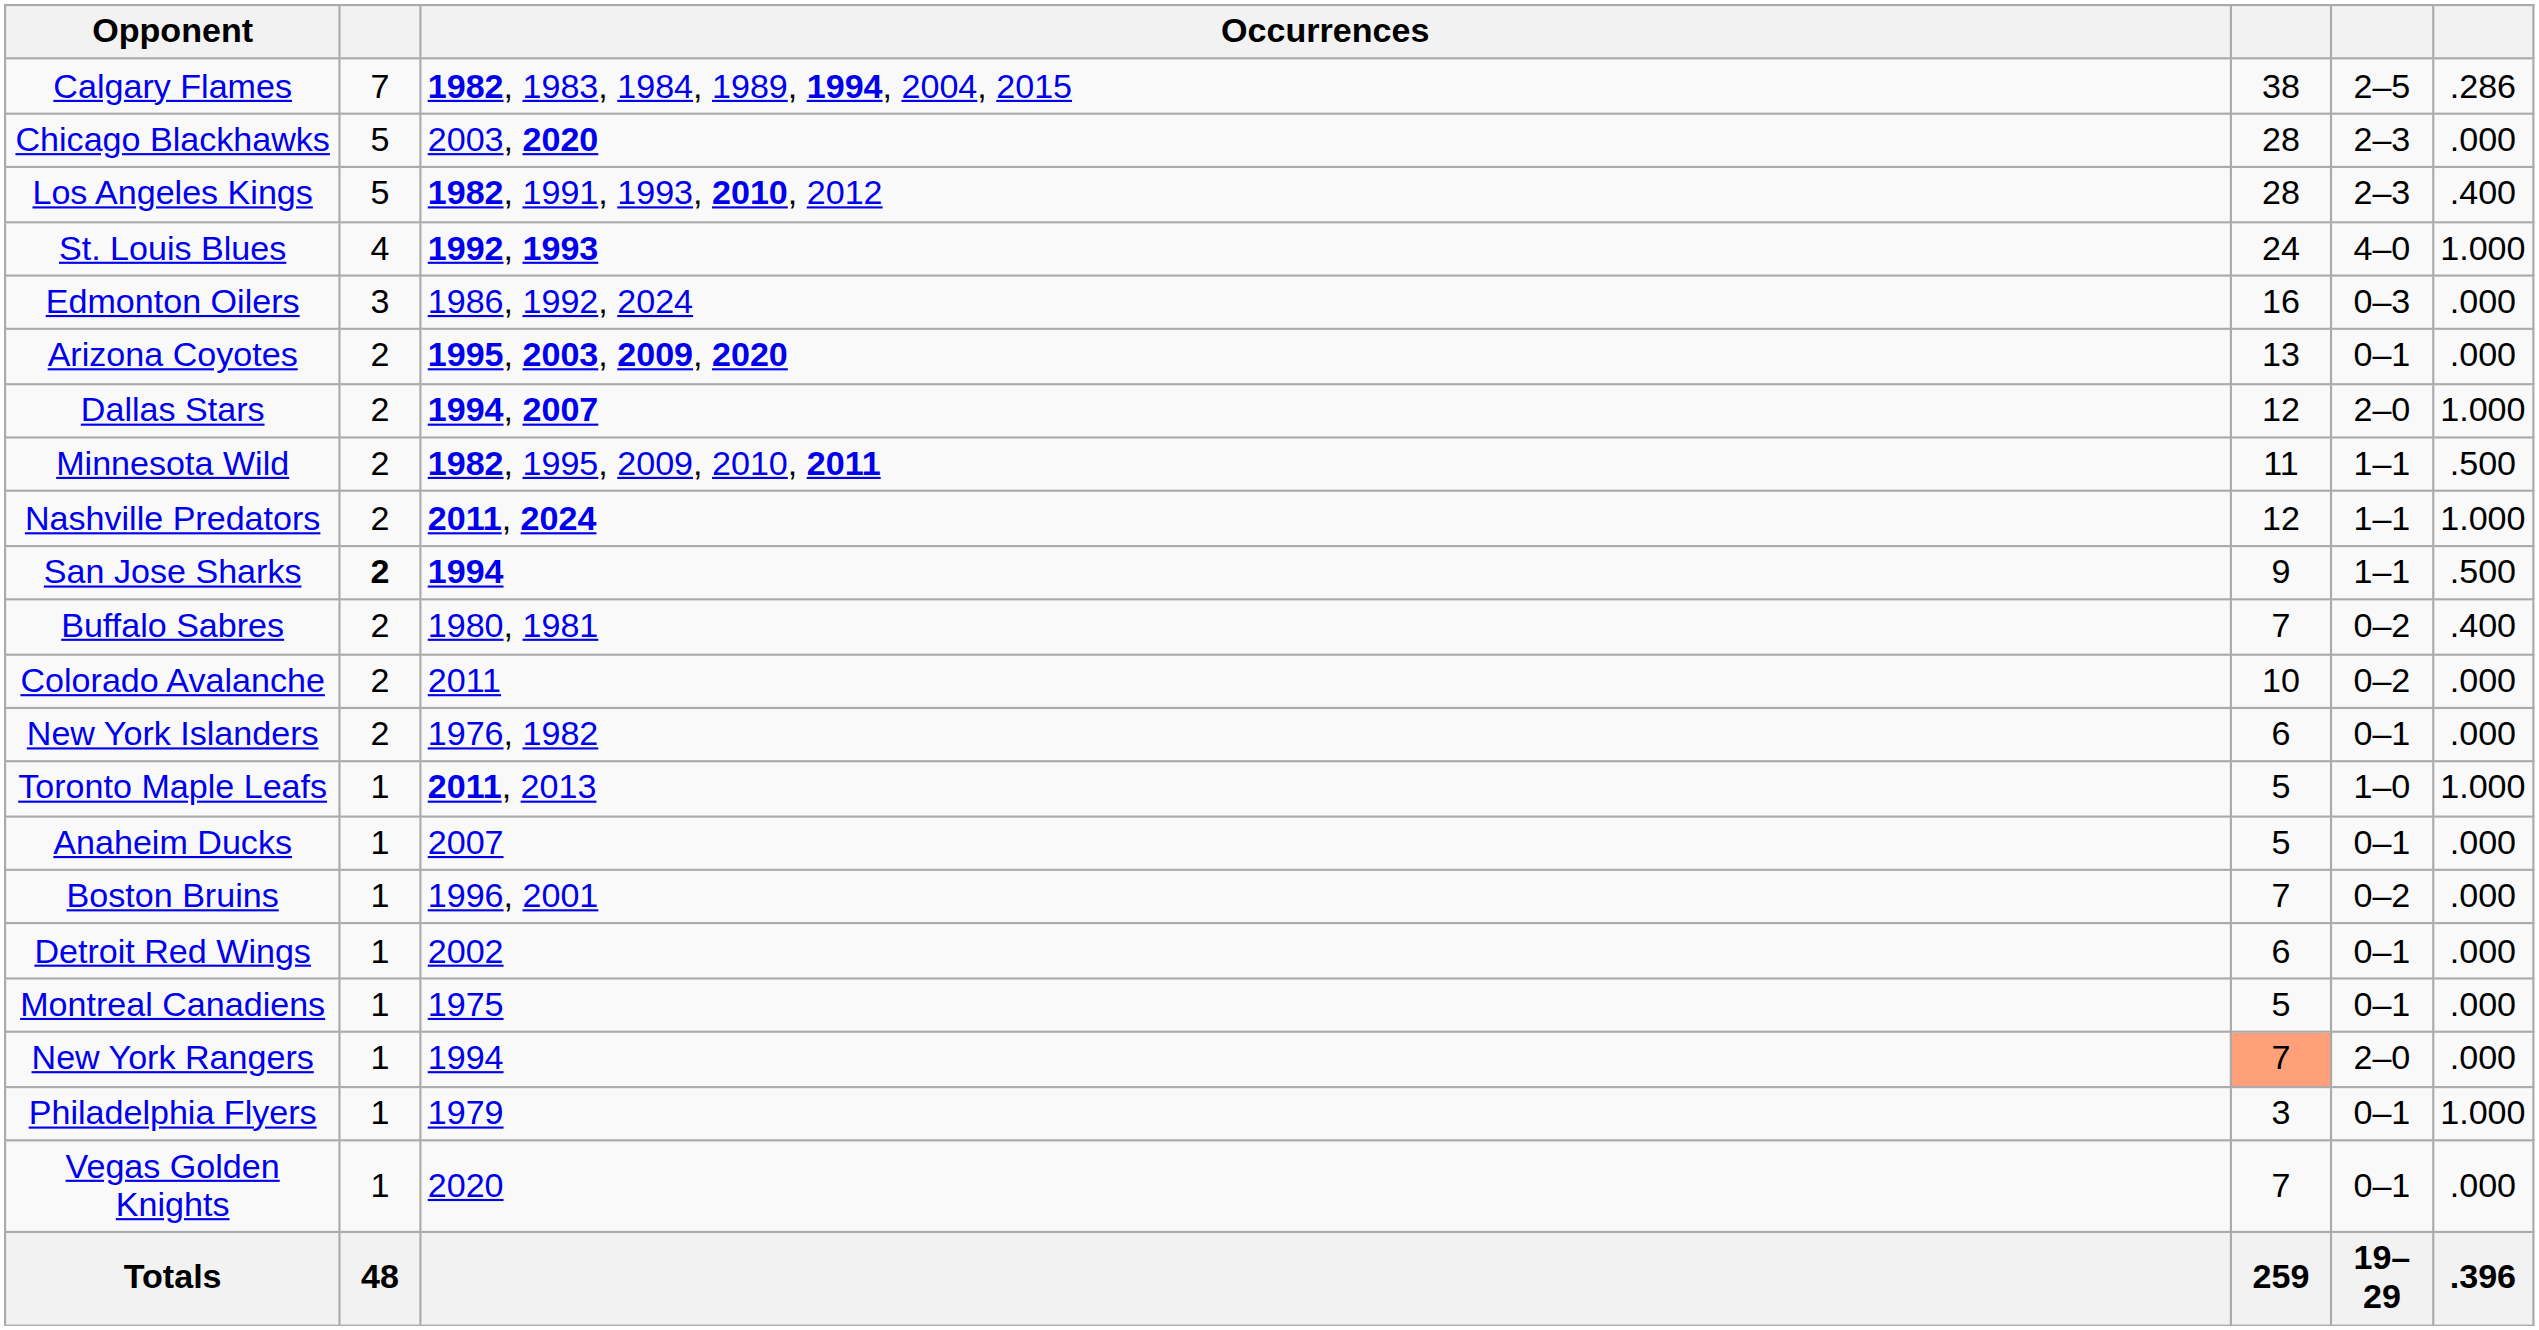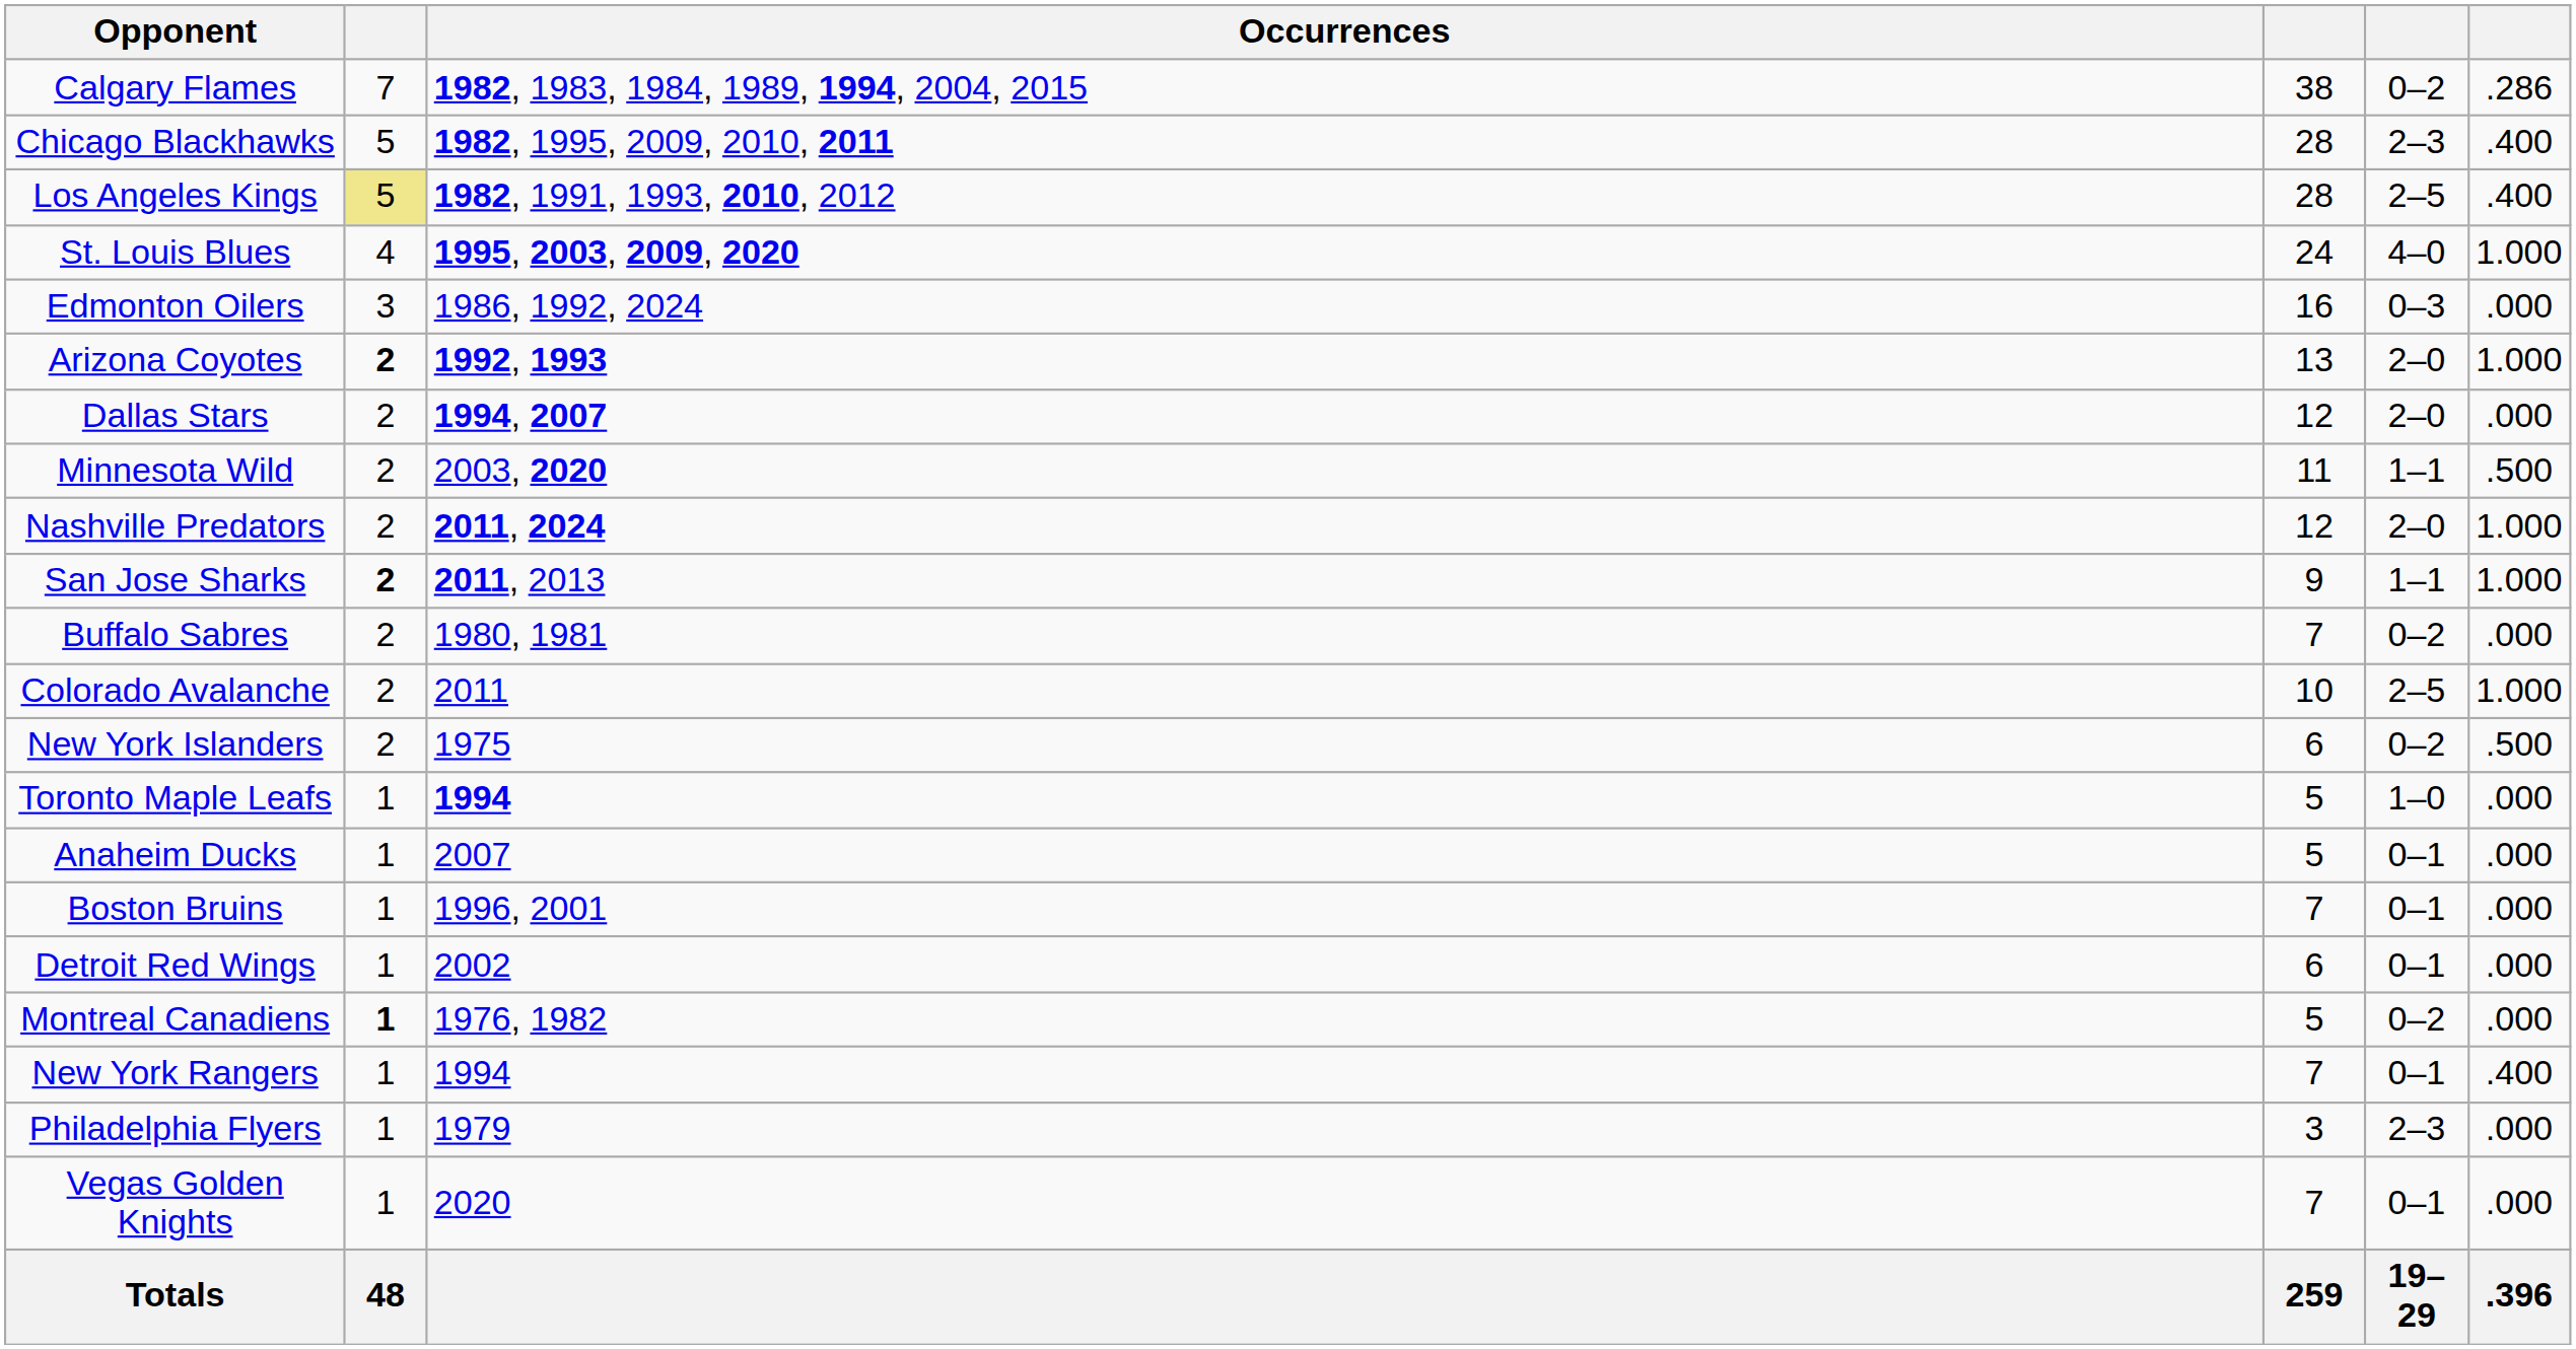 <table class="wikitable sortable" style="text-align: center; width: 75%;">
 <tr>
 <th width="150">Opponent</th>
 <th width="30"></th>
 <th>Occurrences</th>
 <th width="40"></th>
 <th width="40"></th>
 <th width="40"></th>
 </tr>
 <tr>
 <td><a href='#'>Calgary Flames</a></td>
 <td>7</td>
 <td align=left><strong><a href='#'>1982</a></strong>, <a href='#'>1983</a>, <a href='#'>1984</a>, <a href='#'>1989</a>, <strong><a href='#'>1994</a></strong>, <a href='#'>2004</a>, <a href='#'>2015</a></td>
 <td>38</td>
-<td>2–5</td>
+<td>0–2</td>
 <td>.286</td>
 </tr>
 <tr>
 <td><a href='#'>Chicago Blackhawks</a></td>
 <td>5</td>
-<td align=left><a href='#'>2003</a>, <strong><a href='#'>2020</a></strong></td>
-<td>28</td>
-<td>2–3</td>
-<td>.000</td>
-</tr>
-<tr>
-<td><a href='#'>Los Angeles Kings</a></td>
-<td>5</td>
-<td align=left><strong><a href='#'>1982</a></strong>, <a href='#'>1991</a>, <a href='#'>1993</a>, <strong><a href='#'>2010</a></strong>, <a href='#'>2012</a></td>
+<td align=left><strong><a href='#'>1982</a></strong>, <a href='#'>1995</a>, <a href='#'>2009</a>, <a href='#'>2010</a>, <strong><a href='#'>2011</a></strong></td>
 <td>28</td>
 <td>2–3</td>
 <td>.400</td>
 </tr>
 <tr>
+<td><a href='#'>Los Angeles Kings</a></td>
+<td style="background: khaki;">5</td>
+<td align=left><strong><a href='#'>1982</a></strong>, <a href='#'>1991</a>, <a href='#'>1993</a>, <strong><a href='#'>2010</a></strong>, <a href='#'>2012</a></td>
+<td>28</td>
+<td>2–5</td>
+<td>.400</td>
+</tr>
+<tr>
 <td><a href='#'>St. Louis Blues</a></td>
 <td>4</td>
-<td align=left><strong><a href='#'>1992</a></strong>, <strong><a href='#'>1993</a></strong></td>
+<td align=left><strong><a href='#'>1995</a></strong>, <strong><a href='#'>2003</a></strong>, <strong><a href='#'>2009</a></strong>, <strong><a href='#'>2020</a></strong></td>
 <td>24</td>
 <td>4–0</td>
 <td>1.000</td>
 </tr>
 <tr>
 <td><a href='#'>Edmonton Oilers</a></td>
 <td>3</td>
 <td align=left><a href='#'>1986</a>, <a href='#'>1992</a>, <a href='#'>2024</a></td>
 <td>16</td>
 <td>0–3</td>
 <td>.000</td>
 </tr>
 <tr>
 <td><a href='#'>Arizona Coyotes</a></td>
-<td>2</td>
-<td align=left><strong><a href='#'>1995</a></strong>, <strong><a href='#'>2003</a></strong>, <strong><a href='#'>2009</a></strong>, <strong><a href='#'>2020</a></strong></td>
+<td><strong>2</strong></td>
+<td align=left><strong><a href='#'>1992</a></strong>, <strong><a href='#'>1993</a></strong></td>
 <td>13</td>
-<td>0–1</td>
-<td>.000</td>
+<td>2–0</td>
+<td>1.000</td>
 </tr>
 <tr>
 <td><a href='#'>Dallas Stars</a></td>
 <td>2</td>
 <td align=left><strong><a href='#'>1994</a></strong>, <strong><a href='#'>2007</a></strong></td>
 <td>12</td>
 <td>2–0</td>
-<td>1.000</td>
+<td>.000</td>
 </tr>
 <tr>
 <td><a href='#'>Minnesota Wild</a></td>
 <td>2</td>
-<td align=left><strong><a href='#'>1982</a></strong>, <a href='#'>1995</a>, <a href='#'>2009</a>, <a href='#'>2010</a>, <strong><a href='#'>2011</a></strong></td>
+<td align=left><a href='#'>2003</a>, <strong><a href='#'>2020</a></strong></td>
 <td>11</td>
 <td>1–1</td>
 <td>.500</td>
 </tr>
 <tr>
 <td><a href='#'>Nashville Predators</a></td>
 <td>2</td>
 <td align=left><strong><a href='#'>2011</a></strong>, <strong><a href='#'>2024</a></strong></td>
 <td>12</td>
-<td>1–1</td>
+<td>2–0</td>
 <td>1.000</td>
 </tr>
 <tr>
 <td><a href='#'>San Jose Sharks</a></td>
 <td><strong>2</strong></td>
-<td align=left><strong><a href='#'>1994</a></strong></td>
+<td align=left><strong><a href='#'>2011</a></strong>, <a href='#'>2013</a></td>
 <td>9</td>
 <td>1–1</td>
-<td>.500</td>
+<td>1.000</td>
 </tr>
 <tr>
 <td><a href='#'>Buffalo Sabres</a></td>
 <td>2</td>
 <td align=left><a href='#'>1980</a>, <a href='#'>1981</a></td>
 <td>7</td>
 <td>0–2</td>
-<td>.400</td>
+<td>.000</td>
 </tr>
 <tr>
 <td><a href='#'>Colorado Avalanche</a></td>
 <td>2</td>
 <td align=left><a href='#'>2011</a></td>
 <td>10</td>
-<td>0–2</td>
-<td>.000</td>
+<td>2–5</td>
+<td>1.000</td>
 </tr>
 <tr>
 <td><a href='#'>New York Islanders</a></td>
 <td>2</td>
-<td align=left><a href='#'>1976</a>, <a href='#'>1982</a></td>
+<td align=left><a href='#'>1975</a></td>
 <td>6</td>
-<td>0–1</td>
-<td>.000</td>
+<td>0–2</td>
+<td>.500</td>
 </tr>
 <tr>
 <td><a href='#'>Toronto Maple Leafs</a></td>
 <td>1</td>
-<td align=left><strong><a href='#'>2011</a></strong>, <a href='#'>2013</a></td>
+<td align=left><strong><a href='#'>1994</a></strong></td>
 <td>5</td>
 <td>1–0</td>
-<td>1.000</td>
+<td>.000</td>
 </tr>
 <tr>
 <td><a href='#'>Anaheim Ducks</a></td>
 <td>1</td>
 <td align=left><a href='#'>2007</a></td>
 <td>5</td>
 <td>0–1</td>
 <td>.000</td>
 </tr>
 <tr>
 <td><a href='#'>Boston Bruins</a></td>
 <td>1</td>
 <td align=left><a href='#'>1996</a>, <a href='#'>2001</a></td>
 <td>7</td>
-<td>0–2</td>
+<td>0–1</td>
 <td>.000</td>
 </tr>
 <tr>
 <td><a href='#'>Detroit Red Wings</a></td>
 <td>1</td>
 <td align=left><a href='#'>2002</a></td>
 <td>6</td>
 <td>0–1</td>
 <td>.000</td>
 </tr>
 <tr>
 <td><a href='#'>Montreal Canadiens</a></td>
-<td>1</td>
-<td align=left><a href='#'>1975</a></td>
+<td><strong>1</strong></td>
+<td align=left><a href='#'>1976</a>, <a href='#'>1982</a></td>
 <td>5</td>
-<td>0–1</td>
+<td>0–2</td>
 <td>.000</td>
 </tr>
 <tr>
 <td><a href='#'>New York Rangers</a></td>
 <td>1</td>
 <td align=left><a href='#'>1994</a></td>
-<td style="background: lightsalmon;">7</td>
-<td>2–0</td>
-<td>.000</td>
+<td>7</td>
+<td>0–1</td>
+<td>.400</td>
 </tr>
 <tr>
 <td><a href='#'>Philadelphia Flyers</a></td>
 <td>1</td>
 <td align=left><a href='#'>1979</a></td>
 <td>3</td>
-<td>0–1</td>
-<td>1.000</td>
+<td>2–3</td>
+<td>.000</td>
 </tr>
 <tr>
 <td><a href='#'>Vegas Golden Knights</a></td>
 <td>1</td>
 <td align=left><a href='#'>2020</a></td>
 <td>7</td>
 <td>0–1</td>
 <td>.000</td>
 </tr>
 <tr>
 <th width="150">Totals</th>
 <th width="30">48</th>
 <th></th>
 <th width="40">259</th>
 <th width="40">19–29</th>
 <th width="40">.396</th>
 </tr>
 </table>
